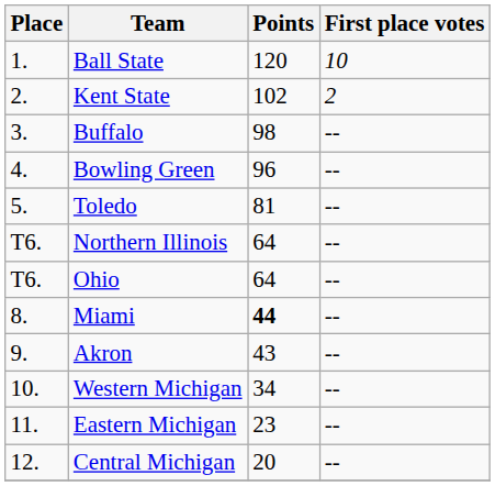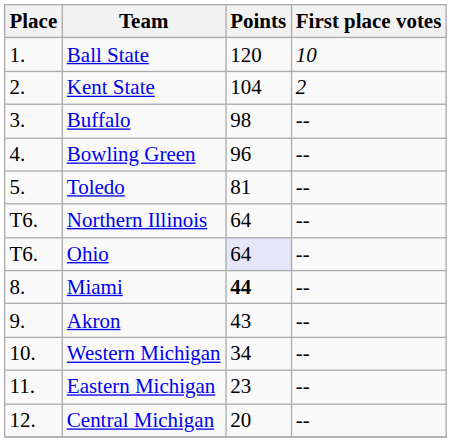 <table class="wikitable">
 <tr>
 <th>Place</th>
 <th>Team</th>
 <th>Points</th>
 <th>First place votes</th>
 </tr>
 <tr>
 <td>1.</td>
 <td ! style=><a href='#'><span>Ball State</span></a></td>
 <td>120</td>
 <td><em>10</em></td>
 </tr>
 <tr>
 <td>2.</td>
 <td ! style=><a href='#'><span>Kent State</span></a></td>
-<td>102</td>
+<td>104</td>
 <td><em>2</em></td>
 </tr>
 <tr>
 <td>3.</td>
 <td ! style=><a href='#'><span>Buffalo</span></a></td>
 <td>98</td>
 <td>--</td>
 </tr>
 <tr>
 <td>4.</td>
 <td ! style=><a href='#'><span>Bowling Green</span></a></td>
 <td>96</td>
 <td>--</td>
 </tr>
 <tr>
 <td>5.</td>
 <td ! style=><a href='#'><span>Toledo</span></a></td>
 <td>81</td>
 <td>--</td>
 </tr>
 <tr>
 <td>T6.</td>
 <td ! style=><a href='#'><span>Northern Illinois</span></a></td>
 <td>64</td>
 <td>--</td>
 </tr>
 <tr>
 <td>T6.</td>
 <td ! style=><a href='#'><span>Ohio</span></a></td>
-<td>64</td>
+<td style="background: lavender;">64</td>
 <td>--</td>
 </tr>
 <tr>
 <td>8.</td>
 <td ! style=><a href='#'><span>Miami</span></a></td>
 <td><strong>44</strong></td>
 <td>--</td>
 </tr>
 <tr>
 <td>9.</td>
 <td ! style=><a href='#'><span>Akron</span></a></td>
 <td>43</td>
 <td>--</td>
 </tr>
 <tr>
 <td>10.</td>
 <td ! style=><a href='#'><span>Western Michigan</span></a></td>
 <td>34</td>
 <td>--</td>
 </tr>
 <tr>
 <td>11.</td>
 <td ! style=><a href='#'><span>Eastern Michigan</span></a></td>
 <td>23</td>
 <td>--</td>
 </tr>
 <tr>
 <td>12.</td>
 <td ! style=><a href='#'><span>Central Michigan</span></a></td>
 <td>20</td>
 <td>--</td>
 </tr>
 <tr>
 </tr>
 </table>
